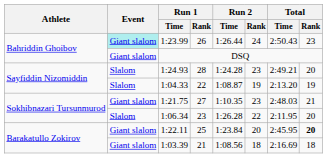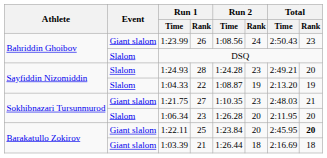 <table class="wikitable" style="font-size:90%">
 <tr>
 <th rowspan=2>Athlete</th>
 <th rowspan=2>Event</th>
 <th colspan=2>Run 1</th>
 <th colspan=2>Run 2</th>
 <th colspan=2>Total</th>
 </tr>
 <tr style="font-size:90%">
 <th>Time</th>
 <th>Rank</th>
 <th>Time</th>
 <th>Rank</th>
 <th>Time</th>
 <th>Rank</th>
 </tr>
 <tr align=center>
 <td align=left rowspan=2><a href='#'>Bahriddin Ghoibov</a></td>
-<td align=left style="background: paleturquoise;"><a href='#'>Giant slalom</a></td>
+<td align=left><a href='#'>Giant slalom</a></td>
 <td>1:23.99</td>
 <td>26</td>
-<td>1:26.44</td>
+<td>1:08.56</td>
 <td>24</td>
 <td>2:50.43</td>
 <td>23</td>
 </tr>
 <tr align=center>
-<td align=left><a href='#'>Giant slalom</a></td>
+<td align=left><a href='#'>Slalom</a></td>
 <td colspan=6>DSQ</td>
 </tr>
 <tr align=center>
 <td align=left rowspan=2><a href='#'>Sayfiddin Nizomiddin</a></td>
 <td align=left><a href='#'>Slalom</a></td>
 <td>1:24.93</td>
 <td>28</td>
 <td>1:24.28</td>
 <td>23</td>
 <td>2:49.21</td>
 <td>20</td>
 </tr>
 <tr align=center>
 <td align=left><a href='#'>Slalom</a></td>
 <td>1:04.33</td>
 <td>22</td>
 <td>1:08.87</td>
 <td>19</td>
 <td>2:13.20</td>
 <td>19</td>
 </tr>
 <tr align=center>
 <td align=left rowspan=2><a href='#'>Sokhibnazari Tursunmurod</a></td>
 <td align=left><a href='#'>Giant slalom</a></td>
 <td>1:21.75</td>
 <td>27</td>
 <td>1:10.35</td>
 <td>23</td>
 <td>2:48.03</td>
 <td>21</td>
 </tr>
 <tr align=center>
 <td align=left><a href='#'>Slalom</a></td>
 <td>1:06.34</td>
 <td>23</td>
 <td>1:26.28</td>
-<td>22</td>
+<td>20</td>
 <td>2:11.95</td>
 <td>20</td>
 </tr>
 <tr align=center>
 <td align=left rowspan=2><a href='#'>Barakatullo Zokirov</a></td>
 <td align=left><a href='#'>Giant slalom</a></td>
 <td>1:22.11</td>
 <td>25</td>
 <td>1:23.84</td>
 <td>20</td>
 <td>2:45.95</td>
 <td><strong>20</strong></td>
 </tr>
 <tr align=center>
 <td align=left><a href='#'>Giant slalom</a></td>
 <td>1:03.39</td>
 <td>21</td>
-<td>1:08.56</td>
+<td>1:26.44</td>
 <td>18</td>
 <td>2:16.69</td>
 <td>18</td>
 </tr>
 </table>
